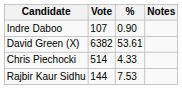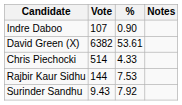 <table class="wikitable">
 <tr>
 <th>Candidate</th>
 <th>Vote</th>
 <th>%</th>
 <th>Notes</th>
 </tr>
 <tr>
 <td>Indre Daboo</td>
 <td>107</td>
 <td>0.90</td>
 <td></td>
 </tr>
 <tr>
 <td>David Green (X)</td>
 <td>6382</td>
 <td>53.61</td>
 <td Incumbent></td>
 </tr>
 <tr>
 <td>Chris Piechocki</td>
 <td>514</td>
 <td>4.33</td>
 <td></td>
 </tr>
 <tr>
 <td>Rajbir Kaur Sidhu</td>
 <td>144</td>
 <td>7.53</td>
 <td></td>
 </tr>
+<tr>
+<td>Surinder Sandhu</td>
+<td>9.43</td>
+<td>7.92</td>
+<td></td>
+</tr>
 </table>
